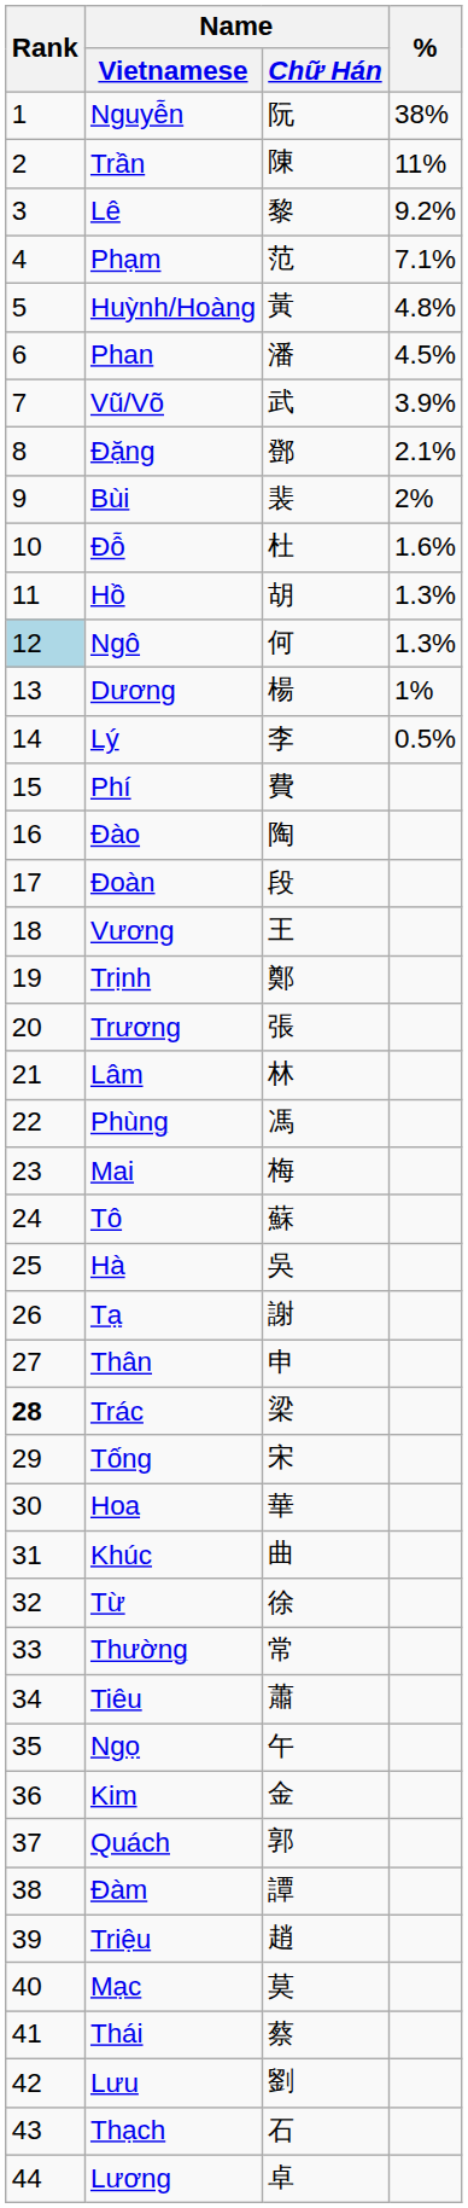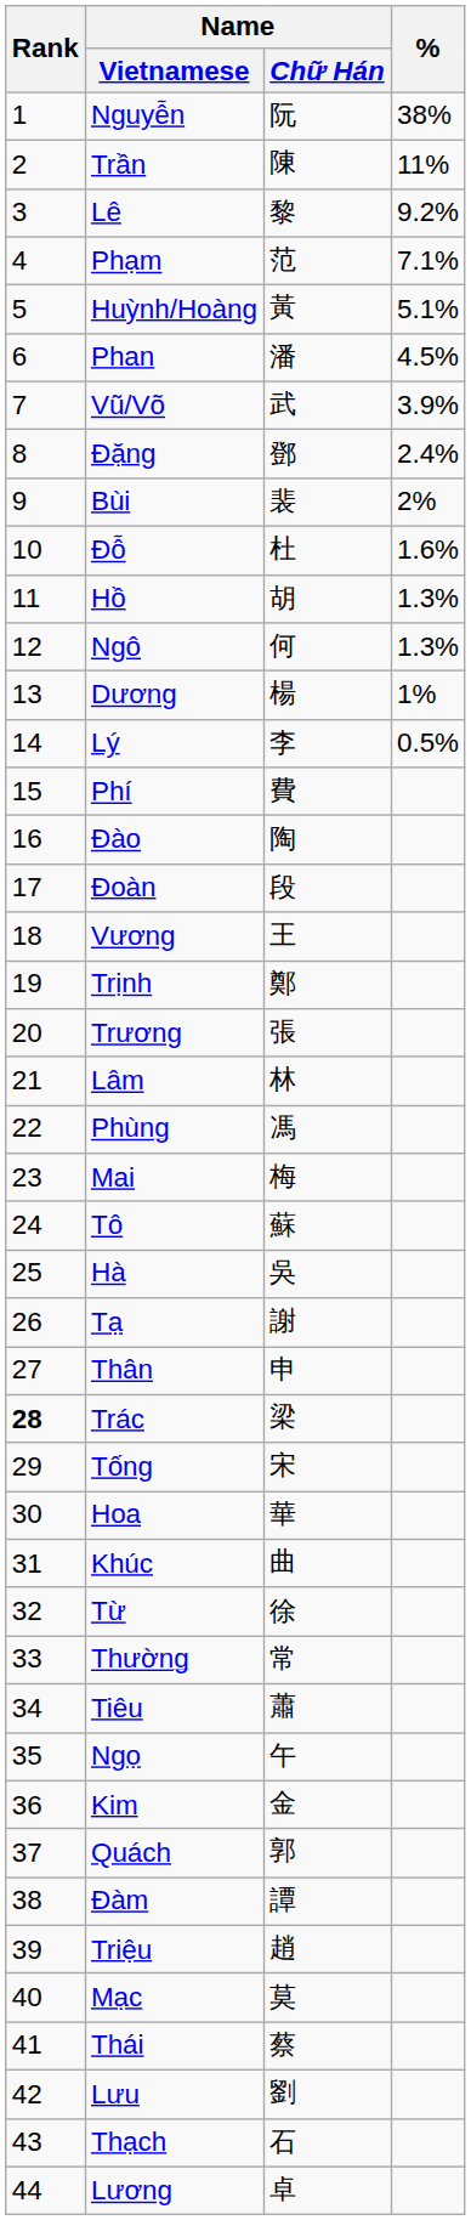 <table class="wikitable">
 <tr>
 <th rowspan="2">Rank</th>
 <th colspan="2">Name</th>
 <th rowspan="2">%<br></th>
 </tr>
 <tr>
 <th><a href='#'>Vietnamese</a></th>
 <th><em><a href='#'>Chữ Hán</a></em></th>
 </tr>
 <tr>
 <td>1</td>
 <td><a href='#'>Nguyễn</a></td>
 <td>阮</td>
 <td>38%</td>
 </tr>
 <tr>
 <td>2</td>
 <td><a href='#'>Trần</a></td>
 <td>陳</td>
 <td>11%</td>
 </tr>
 <tr>
 <td>3</td>
 <td><a href='#'>Lê</a></td>
 <td>黎</td>
 <td>9.2%</td>
 </tr>
 <tr>
 <td>4</td>
 <td><a href='#'>Phạm</a></td>
 <td>范</td>
 <td>7.1%</td>
 </tr>
 <tr>
 <td>5</td>
 <td><a href='#'>Huỳnh/Hoàng</a></td>
 <td>黃</td>
-<td>4.8%</td>
+<td>5.1%</td>
 </tr>
 <tr>
 <td>6</td>
 <td><a href='#'>Phan</a></td>
 <td>潘</td>
 <td>4.5%</td>
 </tr>
 <tr>
 <td>7</td>
 <td><a href='#'>Vũ/Võ</a></td>
 <td>武</td>
 <td>3.9%</td>
 </tr>
 <tr>
 <td>8</td>
 <td><a href='#'>Đặng</a></td>
 <td>鄧</td>
-<td>2.1%</td>
+<td>2.4%</td>
 </tr>
 <tr>
 <td>9</td>
 <td><a href='#'>Bùi</a></td>
 <td>裴</td>
 <td>2%</td>
 </tr>
 <tr>
 <td>10</td>
 <td><a href='#'>Đỗ</a></td>
 <td>杜</td>
 <td>1.6%</td>
 </tr>
 <tr>
 <td>11</td>
 <td><a href='#'>Hồ</a></td>
 <td>胡</td>
 <td>1.3%</td>
 </tr>
 <tr>
-<td style="background: lightblue;">12</td>
+<td>12</td>
 <td><a href='#'>Ngô</a></td>
 <td>何</td>
 <td>1.3%</td>
 </tr>
 <tr>
 <td>13</td>
 <td><a href='#'>Dương</a></td>
 <td>楊</td>
 <td>1%</td>
 </tr>
 <tr>
 <td>14</td>
 <td><a href='#'>Lý</a></td>
 <td>李</td>
 <td>0.5%</td>
 </tr>
 <tr>
 <td>15</td>
 <td><a href='#'>Phí</a></td>
 <td>費</td>
 <td></td>
 </tr>
 <tr>
 <td>16</td>
 <td><a href='#'>Đào</a></td>
 <td>陶</td>
 <td></td>
 </tr>
 <tr>
 <td>17</td>
 <td><a href='#'>Đoàn</a></td>
 <td>段</td>
 <td></td>
 </tr>
 <tr>
 <td>18</td>
 <td><a href='#'>Vương</a></td>
 <td>王</td>
 <td></td>
 </tr>
 <tr>
 <td>19</td>
 <td><a href='#'>Trịnh</a></td>
 <td>鄭</td>
 <td></td>
 </tr>
 <tr>
 <td>20</td>
 <td><a href='#'>Trương</a></td>
 <td>張</td>
 <td></td>
 </tr>
 <tr>
 <td>21</td>
 <td><a href='#'>Lâm</a></td>
 <td>林</td>
 <td></td>
 </tr>
 <tr>
 <td>22</td>
 <td><a href='#'>Phùng</a></td>
 <td>馮</td>
 <td></td>
 </tr>
 <tr>
 <td>23</td>
 <td><a href='#'>Mai</a></td>
 <td>梅</td>
 <td></td>
 </tr>
 <tr>
 <td>24</td>
 <td><a href='#'>Tô</a></td>
 <td>蘇</td>
 <td></td>
 </tr>
 <tr>
 <td>25</td>
 <td><a href='#'>Hà</a></td>
 <td>吳</td>
 <td></td>
 </tr>
 <tr>
 <td>26</td>
 <td><a href='#'>Tạ</a></td>
 <td>謝</td>
 <td></td>
 </tr>
 <tr>
 <td>27</td>
 <td><a href='#'>Thân</a></td>
 <td>申</td>
 <td></td>
 </tr>
 <tr>
 <td><strong>28</strong></td>
 <td><a href='#'>Trác</a></td>
 <td>梁</td>
 <td></td>
 </tr>
 <tr>
 <td>29</td>
 <td><a href='#'>Tống</a></td>
 <td>宋</td>
 <td></td>
 </tr>
 <tr>
 <td>30</td>
 <td><a href='#'>Hoa</a></td>
 <td>華</td>
 <td></td>
 </tr>
 <tr>
 <td>31</td>
 <td><a href='#'>Khúc</a></td>
 <td>曲</td>
 <td></td>
 </tr>
 <tr>
 <td>32</td>
 <td><a href='#'>Từ</a></td>
 <td>徐</td>
 <td></td>
 </tr>
 <tr>
 <td>33</td>
 <td><a href='#'>Thường</a></td>
 <td>常</td>
 <td></td>
 </tr>
 <tr>
 <td>34</td>
 <td><a href='#'>Tiêu</a></td>
 <td>蕭</td>
 <td></td>
 </tr>
 <tr>
 <td>35</td>
 <td><a href='#'>Ngọ</a></td>
 <td>午</td>
 <td></td>
 </tr>
 <tr>
 <td>36</td>
 <td><a href='#'>Kim</a></td>
 <td>金</td>
 <td></td>
 </tr>
 <tr>
 <td>37</td>
 <td><a href='#'>Quách</a></td>
 <td>郭</td>
 <td></td>
 </tr>
 <tr>
 <td>38</td>
 <td><a href='#'>Đàm</a></td>
 <td>譚</td>
 <td></td>
 </tr>
 <tr>
 <td>39</td>
 <td><a href='#'>Triệu</a></td>
 <td>趙</td>
 <td></td>
 </tr>
 <tr>
 <td>40</td>
 <td><a href='#'>Mạc</a></td>
 <td>莫</td>
 <td></td>
 </tr>
 <tr>
 <td>41</td>
 <td><a href='#'>Thái</a></td>
 <td>蔡</td>
 <td></td>
 </tr>
 <tr>
 <td>42</td>
 <td><a href='#'>Lưu</a></td>
 <td>劉</td>
 <td></td>
 </tr>
 <tr>
 <td>43</td>
 <td><a href='#'>Thạch</a></td>
 <td>石</td>
 <td></td>
 </tr>
 <tr>
 <td>44</td>
 <td><a href='#'>Lương</a></td>
 <td>卓</td>
 <td></td>
 </tr>
 </table>
